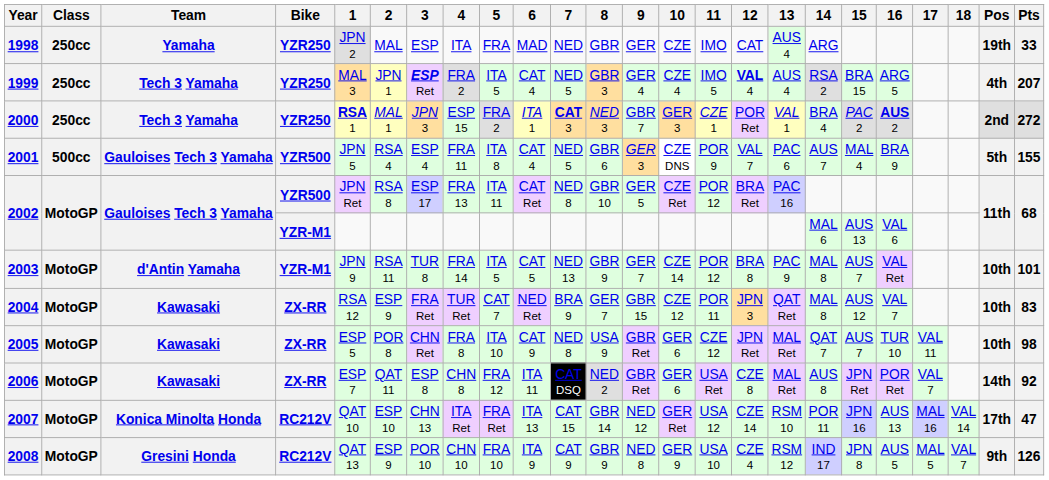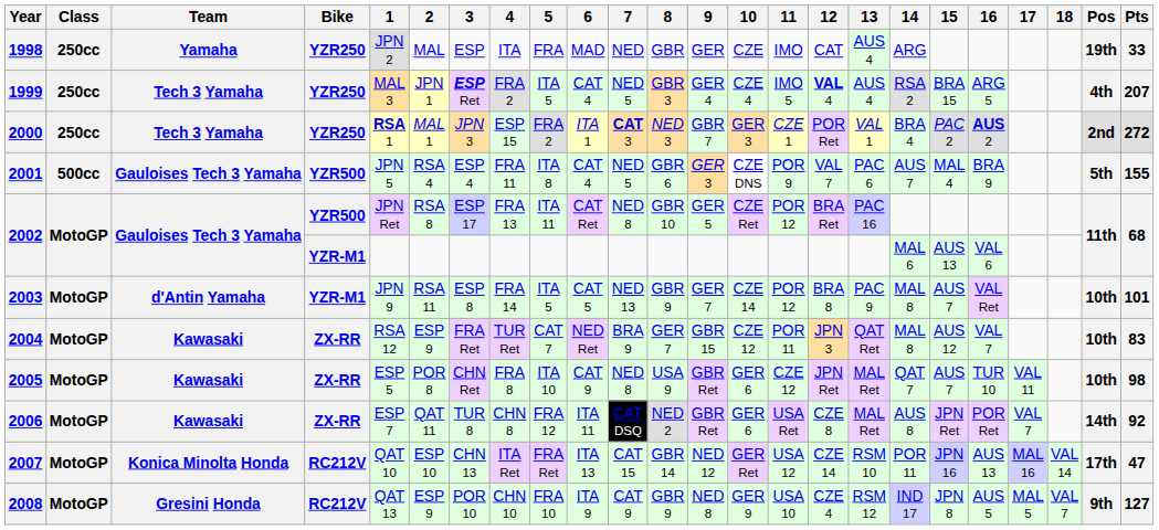 <table class="wikitable" style="text-align:center; font-size:95%">
 <tr>
 <th>Year</th>
 <th>Class</th>
 <th>Team</th>
 <th>Bike</th>
 <th>1</th>
 <th>2</th>
 <th>3</th>
 <th>4</th>
 <th>5</th>
 <th>6</th>
 <th>7</th>
 <th>8</th>
 <th>9</th>
 <th>10</th>
 <th>11</th>
 <th>12</th>
 <th>13</th>
 <th>14</th>
 <th>15</th>
 <th>16</th>
 <th>17</th>
 <th>18</th>
 <th>Pos</th>
 <th>Pts</th>
 </tr>
 <tr>
 <th><a href='#'>1998</a></th>
 <th>250cc</th>
 <th><a href='#'>Yamaha</a></th>
 <th><a href='#'>YZR250</a></th>
 <td style="background:#DFDFDF;"><a href='#'>JPN</a><br><small>2</small></td>
 <td><a href='#'>MAL</a></td>
 <td><a href='#'>ESP</a></td>
 <td><a href='#'>ITA</a></td>
 <td><a href='#'>FRA</a></td>
 <td><a href='#'>MAD</a></td>
 <td><a href='#'>NED</a></td>
 <td><a href='#'>GBR</a></td>
 <td><a href='#'>GER</a></td>
 <td><a href='#'>CZE</a></td>
 <td><a href='#'>IMO</a></td>
 <td><a href='#'>CAT</a></td>
 <td style="background:#DFFFDF;"><a href='#'>AUS</a><br><small>4</small></td>
 <td><a href='#'>ARG</a></td>
 <td></td>
 <td></td>
 <td></td>
 <td></td>
 <th>19th</th>
 <th>33</th>
 </tr>
 <tr>
 <th><a href='#'>1999</a></th>
 <th>250cc</th>
 <th><a href='#'>Tech 3</a> <a href='#'>Yamaha</a></th>
 <th><a href='#'>YZR250</a></th>
 <td style="background:#FFDF9F;"><a href='#'>MAL</a><br><small>3</small></td>
 <td style="background:#FFFFBF;"><a href='#'>JPN</a><br><small>1</small></td>
 <td style="background:#EFCFFF;"><strong><em><a href='#'>ESP</a></em></strong><br><small>Ret</small></td>
 <td style="background:#DFDFDF;"><a href='#'>FRA</a><br><small>2</small></td>
 <td style="background:#DFFFDF;"><a href='#'>ITA</a><br><small>5</small></td>
 <td style="background:#DFFFDF;"><a href='#'>CAT</a><br><small>4</small></td>
 <td style="background:#DFFFDF;"><a href='#'>NED</a><br><small>5</small></td>
 <td style="background:#FFDF9F;"><a href='#'>GBR</a><br><small>3</small></td>
 <td style="background:#DFFFDF;"><a href='#'>GER</a><br><small>4</small></td>
 <td style="background:#DFFFDF;"><a href='#'>CZE</a><br><small>4</small></td>
 <td style="background:#DFFFDF;"><a href='#'>IMO</a><br><small>5</small></td>
 <td style="background:#DFFFDF;"><strong><a href='#'>VAL</a></strong><br><small>4</small></td>
 <td style="background:#DFFFDF;"><a href='#'>AUS</a><br><small>4</small></td>
 <td style="background:#DFDFDF;"><a href='#'>RSA</a><br><small>2</small></td>
 <td style="background:#DFFFDF;"><a href='#'>BRA</a><br><small>15</small></td>
 <td style="background:#DFFFDF;"><a href='#'>ARG</a><br><small>5</small></td>
 <td></td>
 <td></td>
 <th>4th</th>
 <th>207</th>
 </tr>
 <tr>
 <th><a href='#'>2000</a></th>
 <th>250cc</th>
 <th><a href='#'>Tech 3</a> <a href='#'>Yamaha</a></th>
 <th><a href='#'>YZR250</a></th>
 <td style="background:#FFFFBF;"><strong><a href='#'>RSA</a></strong><br><small>1</small></td>
 <td style="background:#FFFFBF;"><em><a href='#'>MAL</a></em><br><small>1</small></td>
 <td style="background:#FFDF9F;"><em><a href='#'>JPN</a></em><br><small>3</small></td>
 <td style="background:#DFFFDF;"><a href='#'>ESP</a><br><small>15</small></td>
 <td style="background:#DFDFDF;"><a href='#'>FRA</a><br><small>2</small></td>
 <td style="background:#FFFFBF;"><em><a href='#'>ITA</a></em><br><small>1</small></td>
 <td style="background:#FFDF9F;"><strong><a href='#'>CAT</a></strong><br><small>3</small></td>
 <td style="background:#FFDF9F;"><em><a href='#'>NED</a></em><br><small>3</small></td>
 <td style="background:#DFFFDF;"><a href='#'>GBR</a><br><small>7</small></td>
 <td style="background:#FFDF9F;"><a href='#'>GER</a><br><small>3</small></td>
 <td style="background:#FFFFBF;"><em><a href='#'>CZE</a></em><br><small>1</small></td>
 <td style="background:#EFCFFF;"><a href='#'>POR</a><br><small>Ret</small></td>
 <td style="background:#FFFFBF;"><em><a href='#'>VAL</a></em><br><small>1</small></td>
 <td style="background:#DFFFDF;"><a href='#'>BRA</a><br><small>4</small></td>
 <td style="background:#DFDFDF;"><em><a href='#'>PAC</a></em><br><small>2</small></td>
 <td style="background:#DFDFDF;"><strong><a href='#'>AUS</a></strong><br><small>2</small></td>
 <td></td>
 <td></td>
 <td style="background:#DFDFDF;"><strong>2nd</strong></td>
 <td style="background:#DFDFDF;"><strong>272</strong></td>
 </tr>
 <tr>
 <th><a href='#'>2001</a></th>
 <th>500cc</th>
 <th><a href='#'>Gauloises</a> <a href='#'>Tech 3</a> <a href='#'>Yamaha</a></th>
 <th><a href='#'>YZR500</a></th>
 <td style="background:#DFFFDF;"><a href='#'>JPN</a><br><small>5</small></td>
 <td style="background:#DFFFDF;"><a href='#'>RSA</a><br><small>4</small></td>
 <td style="background:#DFFFDF;"><a href='#'>ESP</a><br><small>4</small></td>
 <td style="background:#DFFFDF;"><a href='#'>FRA</a><br><small>11</small></td>
 <td style="background:#DFFFDF;"><a href='#'>ITA</a><br><small>8</small></td>
 <td style="background:#DFFFDF;"><a href='#'>CAT</a><br><small>4</small></td>
 <td style="background:#DFFFDF;"><a href='#'>NED</a><br><small>5</small></td>
 <td style="background:#DFFFDF;"><a href='#'>GBR</a><br><small>6</small></td>
 <td style="background:#FFDF9F;"><em><a href='#'>GER</a></em><br><small>3</small></td>
 <td style="background:#FFFFFF;"><a href='#'>CZE</a><br><small>DNS</small></td>
 <td style="background:#DFFFDF;"><a href='#'>POR</a><br><small>9</small></td>
 <td style="background:#DFFFDF;"><a href='#'>VAL</a><br><small>7</small></td>
 <td style="background:#DFFFDF;"><a href='#'>PAC</a><br><small>6</small></td>
 <td style="background:#DFFFDF;"><a href='#'>AUS</a><br><small>7</small></td>
 <td style="background:#DFFFDF;"><a href='#'>MAL</a><br><small>4</small></td>
 <td style="background:#DFFFDF;"><a href='#'>BRA</a><br><small>9</small></td>
 <td></td>
 <td></td>
 <th>5th</th>
 <th>155</th>
 </tr>
 <tr>
 <th rowspan="2"><a href='#'>2002</a></th>
 <th rowspan="2">MotoGP</th>
 <th rowspan="2"><a href='#'>Gauloises</a> <a href='#'>Tech 3</a> <a href='#'>Yamaha</a></th>
 <th><a href='#'>YZR500</a></th>
 <td style="background:#EFCFFF;"><a href='#'>JPN</a><br><small>Ret</small></td>
 <td style="background:#DFFFDF;"><a href='#'>RSA</a><br><small>8</small></td>
 <td style="background:#CFCFFF;"><a href='#'>ESP</a><br><small>17</small></td>
 <td style="background:#DFFFDF;"><a href='#'>FRA</a><br><small>13</small></td>
 <td style="background:#DFFFDF;"><a href='#'>ITA</a><br><small>11</small></td>
 <td style="background:#EFCFFF;"><a href='#'>CAT</a><br><small>Ret</small></td>
 <td style="background:#DFFFDF;"><a href='#'>NED</a><br><small>8</small></td>
 <td style="background:#DFFFDF;"><a href='#'>GBR</a><br><small>10</small></td>
 <td style="background:#DFFFDF;"><a href='#'>GER</a><br><small>5</small></td>
 <td style="background:#EFCFFF;"><a href='#'>CZE</a><br><small>Ret</small></td>
 <td style="background:#DFFFDF;"><a href='#'>POR</a><br><small>12</small></td>
 <td style="background:#EFCFFF;"><a href='#'>BRA</a><br><small>Ret</small></td>
 <td style="background:#CFCFFF;"><a href='#'>PAC</a><br><small>16</small></td>
 <td></td>
 <td></td>
 <td></td>
 <td></td>
 <td></td>
 <th rowspan="2">11th</th>
 <th rowspan="2">68</th>
 </tr>
 <tr>
 <th><a href='#'>YZR-M1</a></th>
 <td></td>
 <td></td>
 <td></td>
 <td></td>
 <td></td>
 <td></td>
 <td></td>
 <td></td>
 <td></td>
 <td></td>
 <td></td>
 <td></td>
 <td></td>
 <td style="background:#DFFFDF;"><a href='#'>MAL</a><br><small>6</small></td>
 <td style="background:#DFFFDF;"><a href='#'>AUS</a><br><small>13</small></td>
 <td style="background:#DFFFDF;"><a href='#'>VAL</a><br><small>6</small></td>
 <td></td>
 <td></td>
 </tr>
 <tr>
 <th><a href='#'>2003</a></th>
 <th>MotoGP</th>
 <th><a href='#'>d'Antin</a> <a href='#'>Yamaha</a></th>
 <th><a href='#'>YZR-M1</a></th>
 <td style="background:#DFFFDF;"><a href='#'>JPN</a><br><small>9</small></td>
 <td style="background:#DFFFDF;"><a href='#'>RSA</a><br><small>11</small></td>
-<td style="background:#DFFFDF;"><a href='#'>TUR</a><br><small>8</small></td>
+<td style="background:#DFFFDF;"><a href='#'>ESP</a><br><small>8</small></td>
 <td style="background:#DFFFDF;"><a href='#'>FRA</a><br><small>14</small></td>
 <td style="background:#DFFFDF;"><a href='#'>ITA</a><br><small>5</small></td>
 <td style="background:#DFFFDF;"><a href='#'>CAT</a><br><small>5</small></td>
 <td style="background:#DFFFDF;"><a href='#'>NED</a><br><small>13</small></td>
 <td style="background:#DFFFDF;"><a href='#'>GBR</a><br><small>9</small></td>
 <td style="background:#DFFFDF;"><a href='#'>GER</a><br><small>7</small></td>
 <td style="background:#DFFFDF;"><a href='#'>CZE</a><br><small>14</small></td>
 <td style="background:#DFFFDF;"><a href='#'>POR</a><br><small>12</small></td>
 <td style="background:#DFFFDF;"><a href='#'>BRA</a><br><small>8</small></td>
 <td style="background:#DFFFDF;"><a href='#'>PAC</a><br><small>9</small></td>
 <td style="background:#DFFFDF;"><a href='#'>MAL</a><br><small>8</small></td>
 <td style="background:#DFFFDF;"><a href='#'>AUS</a><br><small>7</small></td>
 <td style="background:#EFCFFF;"><a href='#'>VAL</a><br><small>Ret</small></td>
 <td></td>
 <td></td>
 <th>10th</th>
 <th>101</th>
 </tr>
 <tr>
 <th><a href='#'>2004</a></th>
 <th>MotoGP</th>
 <th><a href='#'>Kawasaki</a></th>
 <th><a href='#'>ZX-RR</a></th>
 <td style="background:#DFFFDF;"><a href='#'>RSA</a><br><small>12</small></td>
 <td style="background:#DFFFDF;"><a href='#'>ESP</a><br><small>9</small></td>
 <td style="background:#EFCFFF;"><a href='#'>FRA</a><br><small>Ret</small></td>
 <td style="background:#EFCFFF;"><a href='#'>TUR</a><br><small>Ret</small></td>
 <td style="background:#DFFFDF;"><a href='#'>CAT</a><br><small>7</small></td>
 <td style="background:#EFCFFF;"><a href='#'>NED</a><br><small>Ret</small></td>
 <td style="background:#DFFFDF;"><a href='#'>BRA</a><br><small>9</small></td>
 <td style="background:#DFFFDF;"><a href='#'>GER</a><br><small>7</small></td>
 <td style="background:#DFFFDF;"><a href='#'>GBR</a><br><small>15</small></td>
 <td style="background:#DFFFDF;"><a href='#'>CZE</a><br><small>12</small></td>
 <td style="background:#DFFFDF;"><a href='#'>POR</a><br><small>11</small></td>
 <td style="background:#FFDF9F;"><a href='#'>JPN</a><br><small>3</small></td>
 <td style="background:#EFCFFF;"><a href='#'>QAT</a><br><small>Ret</small></td>
 <td style="background:#DFFFDF;"><a href='#'>MAL</a><br><small>8</small></td>
 <td style="background:#DFFFDF;"><a href='#'>AUS</a><br><small>12</small></td>
 <td style="background:#DFFFDF;"><a href='#'>VAL</a><br><small>7</small></td>
 <td></td>
 <td></td>
 <th>10th</th>
 <th>83</th>
 </tr>
 <tr>
 <th><a href='#'>2005</a></th>
 <th>MotoGP</th>
 <th><a href='#'>Kawasaki</a></th>
 <th><a href='#'>ZX-RR</a></th>
 <td style="background:#DFFFDF;"><a href='#'>ESP</a><br><small>5</small></td>
 <td style="background:#DFFFDF;"><a href='#'>POR</a><br><small>8</small></td>
 <td style="background:#EFCFFF;"><a href='#'>CHN</a><br><small>Ret</small></td>
 <td style="background:#DFFFDF;"><a href='#'>FRA</a><br><small>8</small></td>
 <td style="background:#DFFFDF;"><a href='#'>ITA</a><br><small>10</small></td>
 <td style="background:#DFFFDF;"><a href='#'>CAT</a><br><small>9</small></td>
 <td style="background:#DFFFDF;"><a href='#'>NED</a><br><small>8</small></td>
 <td style="background:#DFFFDF;"><a href='#'>USA</a><br><small>9</small></td>
 <td style="background:#EFCFFF;"><a href='#'>GBR</a><br><small>Ret</small></td>
 <td style="background:#DFFFDF;"><a href='#'>GER</a><br><small>6</small></td>
 <td style="background:#DFFFDF;"><a href='#'>CZE</a><br><small>12</small></td>
 <td style="background:#EFCFFF;"><a href='#'>JPN</a><br><small>Ret</small></td>
 <td style="background:#EFCFFF;"><a href='#'>MAL</a><br><small>Ret</small></td>
 <td style="background:#DFFFDF;"><a href='#'>QAT</a><br><small>7</small></td>
 <td style="background:#DFFFDF;"><a href='#'>AUS</a><br><small>7</small></td>
 <td style="background:#DFFFDF;"><a href='#'>TUR</a><br><small>10</small></td>
 <td style="background:#DFFFDF;"><a href='#'>VAL</a><br><small>11</small></td>
 <td></td>
 <th>10th</th>
 <th>98</th>
 </tr>
 <tr>
 <th><a href='#'>2006</a></th>
 <th>MotoGP</th>
 <th><a href='#'>Kawasaki</a></th>
 <th><a href='#'>ZX-RR</a></th>
 <td style="background:#DFFFDF;"><a href='#'>ESP</a><br><small>7</small></td>
 <td style="background:#DFFFDF;"><a href='#'>QAT</a><br><small>11</small></td>
-<td style="background:#DFFFDF;"><a href='#'>ESP</a><br><small>8</small></td>
+<td style="background:#DFFFDF;"><a href='#'>TUR</a><br><small>8</small></td>
 <td style="background:#DFFFDF;"><a href='#'>CHN</a><br><small>8</small></td>
 <td style="background:#DFFFDF;"><a href='#'>FRA</a><br><small>12</small></td>
 <td style="background:#DFFFDF;"><a href='#'>ITA</a><br><small>11</small></td>
 <td style="background:#000000; color:white;"><a href='#'><span>CAT</span></a><br><small>DSQ</small></td>
 <td style="background:#DFDFDF;"><a href='#'>NED</a><br><small>2</small></td>
 <td style="background:#EFCFFF;"><a href='#'>GBR</a><br><small>Ret</small></td>
 <td style="background:#DFFFDF;"><a href='#'>GER</a><br><small>6</small></td>
 <td style="background:#EFCFFF;"><a href='#'>USA</a><br><small>Ret</small></td>
 <td style="background:#DFFFDF;"><a href='#'>CZE</a><br><small>8</small></td>
 <td style="background:#EFCFFF;"><a href='#'>MAL</a><br><small>Ret</small></td>
 <td style="background:#DFFFDF;"><a href='#'>AUS</a><br><small>8</small></td>
 <td style="background:#EFCFFF;"><a href='#'>JPN</a><br><small>Ret</small></td>
 <td style="background:#EFCFFF;"><a href='#'>POR</a><br><small>Ret</small></td>
 <td style="background:#DFFFDF;"><a href='#'>VAL</a><br><small>7</small></td>
 <td></td>
 <th>14th</th>
 <th>92</th>
 </tr>
 <tr>
 <th><a href='#'>2007</a></th>
 <th>MotoGP</th>
 <th><a href='#'>Konica Minolta</a> <a href='#'>Honda</a></th>
 <th><a href='#'>RC212V</a></th>
 <td style="background:#DFFFDF;"><a href='#'>QAT</a><br><small>10</small></td>
 <td style="background:#DFFFDF;"><a href='#'>ESP</a><br><small>10</small></td>
 <td style="background:#DFFFDF;"><a href='#'>CHN</a><br><small>13</small></td>
 <td style="background:#EFCFFF;"><a href='#'>ITA</a><br><small>Ret</small></td>
 <td style="background:#EFCFFF;"><a href='#'>FRA</a><br><small>Ret</small></td>
 <td style="background:#DFFFDF;"><a href='#'>ITA</a><br><small>13</small></td>
 <td style="background:#DFFFDF;"><a href='#'>CAT</a><br><small>15</small></td>
 <td style="background:#DFFFDF;"><a href='#'>GBR</a><br><small>14</small></td>
 <td style="background:#DFFFDF;"><a href='#'>NED</a><br><small>12</small></td>
 <td style="background:#EFCFFF;"><a href='#'>GER</a><br><small>Ret</small></td>
 <td style="background:#DFFFDF;"><a href='#'>USA</a><br><small>12</small></td>
 <td style="background:#DFFFDF;"><a href='#'>CZE</a><br><small>14</small></td>
 <td style="background:#DFFFDF;"><a href='#'>RSM</a><br><small>10</small></td>
 <td style="background:#DFFFDF;"><a href='#'>POR</a><br><small>11</small></td>
 <td style="background:#CFCFFF;"><a href='#'>JPN</a><br><small>16</small></td>
 <td style="background:#DFFFDF;"><a href='#'>AUS</a><br><small>13</small></td>
 <td style="background:#CFCFFF;"><a href='#'>MAL</a><br><small>16</small></td>
 <td style="background:#DFFFDF;"><a href='#'>VAL</a><br><small>14</small></td>
 <th>17th</th>
 <th>47</th>
 </tr>
 <tr>
 <th><a href='#'>2008</a></th>
 <th>MotoGP</th>
 <th><a href='#'>Gresini</a> <a href='#'>Honda</a></th>
 <th><a href='#'>RC212V</a></th>
 <td style="background:#DFFFDF;"><a href='#'>QAT</a><br><small>13</small></td>
 <td style="background:#DFFFDF;"><a href='#'>ESP</a><br><small>9</small></td>
 <td style="background:#DFFFDF;"><a href='#'>POR</a><br><small>10</small></td>
 <td style="background:#DFFFDF;"><a href='#'>CHN</a><br><small>10</small></td>
 <td style="background:#DFFFDF;"><a href='#'>FRA</a><br><small>10</small></td>
 <td style="background:#DFFFDF;"><a href='#'>ITA</a><br><small>9</small></td>
 <td style="background:#DFFFDF;"><a href='#'>CAT</a><br><small>9</small></td>
 <td style="background:#DFFFDF;"><a href='#'>GBR</a><br><small>9</small></td>
 <td style="background:#DFFFDF;"><a href='#'>NED</a><br><small>8</small></td>
 <td style="background:#DFFFDF;"><a href='#'>GER</a><br><small>9</small></td>
 <td style="background:#DFFFDF;"><a href='#'>USA</a><br><small>10</small></td>
 <td style="background:#DFFFDF;"><a href='#'>CZE</a><br><small>4</small></td>
 <td style="background:#DFFFDF;"><a href='#'>RSM</a><br><small>12</small></td>
 <td style="background:#CFCFFF;"><a href='#'>IND</a><br><small>17</small></td>
 <td style="background:#DFFFDF;"><a href='#'>JPN</a><br><small>8</small></td>
 <td style="background:#DFFFDF;"><a href='#'>AUS</a><br><small>5</small></td>
 <td style="background:#DFFFDF;"><a href='#'>MAL</a><br><small>5</small></td>
 <td style="background:#DFFFDF;"><a href='#'>VAL</a><br><small>7</small></td>
 <th>9th</th>
-<th>126</th>
+<th>127</th>
 </tr>
 </table>
